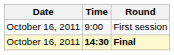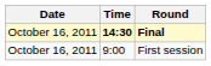 <table class="wikitable">
 <tr>
 <th>Date</th>
 <th>Time</th>
 <th>Round</th>
 </tr>
+<tr style=background:lemonchiffon>
+<td>October 16, 2011</td>
+<td><strong>14:30</strong></td>
+<td><strong>Final</strong></td>
+</tr>
 <tr>
 <td>October 16, 2011</td>
 <td>9:00</td>
 <td>First session</td>
 </tr>
-<tr style=background:lemonchiffon>
-<td>October 16, 2011</td>
-<td><strong>14:30</strong></td>
-<td><strong>Final</strong></td>
-</tr>
 </table>
